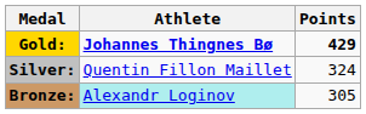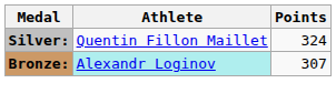 <table class="wikitable">
 <tr>
 <th>Medal</th>
 <th>Athlete</th>
 <th>Points</th>
-</tr>
-<tr>
-<td style="text-align:center;background-color:gold;"><strong>Gold:</strong></td>
-<td> <strong><a href='#'>Johannes Thingnes Bø</a></strong></td>
-<td align="right"><strong>429</strong></td>
 </tr>
 <tr>
 <td style="text-align:center;background-color:silver;"><strong>Silver:</strong></td>
 <td> <a href='#'>Quentin Fillon Maillet</a></td>
 <td align="right">324</td>
 </tr>
 <tr>
 <td style="text-align:center;background-color:#CC9966;"><strong>Bronze:</strong></td>
 <td style="background: paleturquoise;"> <a href='#'>Alexandr Loginov</a></td>
-<td align="right">305</td>
+<td align="right">307</td>
 </tr>
 </table>
